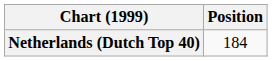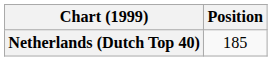 <table class="wikitable plainrowheaders" style="text-align:center">
 <tr>
 <th>Chart (1999)</th>
 <th>Position</th>
 </tr>
 <tr>
 <th scope="row">Netherlands (Dutch Top 40)</th>
-<td>184</td>
+<td>185</td>
 </tr>
 </table>
